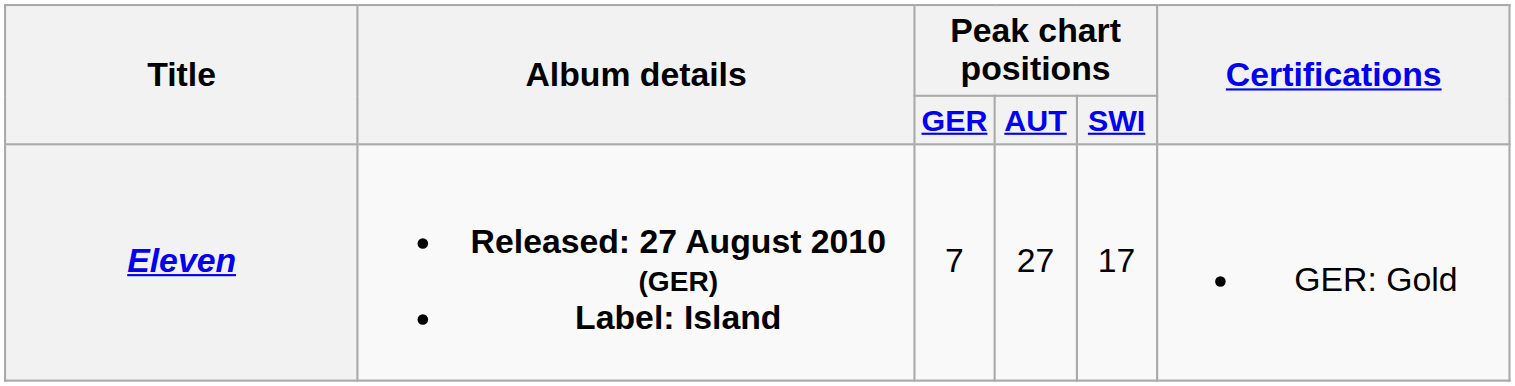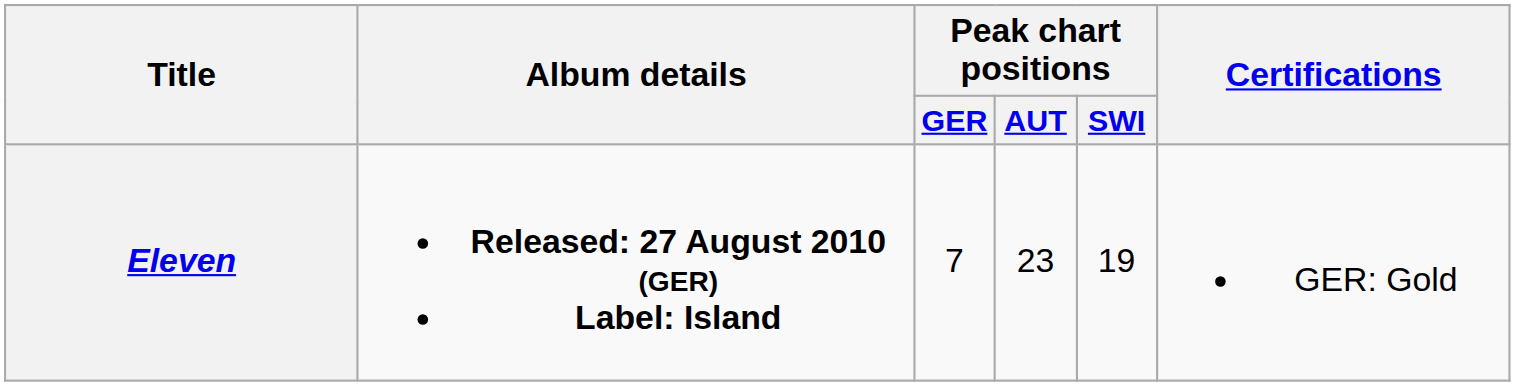 <table class="wikitable plainrowheaders" style="text-align:center;">
 <tr>
 <th scope="col" rowspan="2" style="width:10em;">Title</th>
 <th scope="col" rowspan="2" style="width:16em;">Album details</th>
 <th scope="col" colspan="3">Peak chart positions</th>
 <th scope="col" rowspan="2" style="width:10em;"><a href='#'>Certifications</a></th>
 </tr>
 <tr>
 <th scope="col" style="width:2.2em;font-size:90%;"><a href='#'>GER</a><br></th>
 <th scope="col" style="width:2.2em;font-size:90%;"><a href='#'>AUT</a><br></th>
 <th scope="col" style="width:2.2em;font-size:90%;"><a href='#'>SWI</a><br></th>
 </tr>
 <tr>
 <th scope="row"><em><a href='#'>Eleven</a></em></th>
 <td><strong><br><ul><li>Released: 27 August 2010 <small>(GER)</small></li><li>Label: Island</li></ul></strong></td>
 <td>7</td>
-<td>27</td>
-<td>17</td>
+<td>23</td>
+<td>19</td>
 <td><br><ul><li>GER: Gold</li></ul></td>
 </tr>
 </table>
